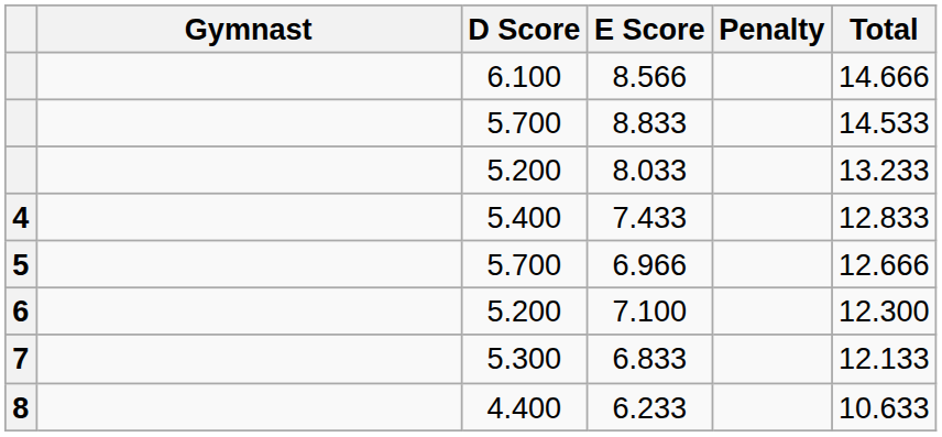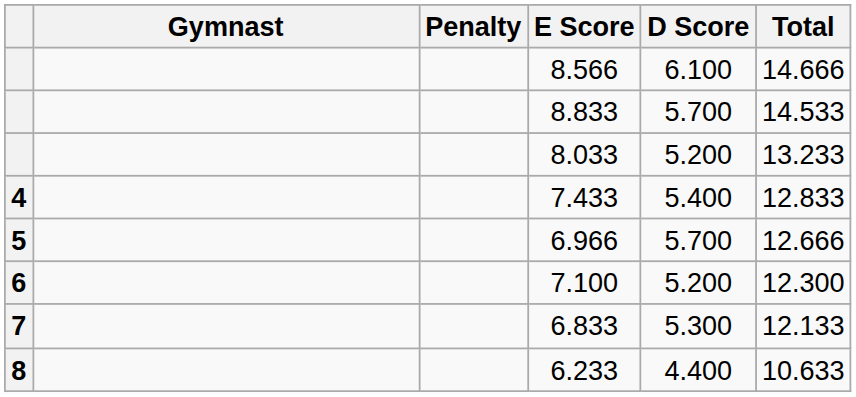 <table class="wikitable sortable" style="text-align:center; font-size:95%;">
 <tr>
 <th></th>
 <th width="210">Gymnast</th>
+<th>Penalty</th>
+<th>E Score</th>
 <th>D Score</th>
-<th>E Score</th>
-<th>Penalty</th>
 <th>Total</th>
 </tr>
 <tr>
 <th></th>
 <td align="left"></td>
+<td></td>
+<td>8.566</td>
 <td>6.100</td>
-<td>8.566</td>
-<td></td>
 <td>14.666</td>
 </tr>
 <tr>
 <th></th>
 <td align="left"></td>
+<td></td>
+<td>8.833</td>
 <td>5.700</td>
-<td>8.833</td>
-<td></td>
 <td>14.533</td>
 </tr>
 <tr>
 <th></th>
 <td align="left"></td>
+<td></td>
+<td>8.033</td>
 <td>5.200</td>
-<td>8.033</td>
-<td></td>
 <td>13.233</td>
 </tr>
 <tr>
 <th>4</th>
 <td align="left"></td>
+<td></td>
+<td>7.433</td>
 <td>5.400</td>
-<td>7.433</td>
-<td></td>
 <td>12.833</td>
 </tr>
 <tr>
 <th>5</th>
 <td align="left"></td>
+<td></td>
+<td>6.966</td>
 <td>5.700</td>
-<td>6.966</td>
-<td></td>
 <td>12.666</td>
 </tr>
 <tr>
 <th>6</th>
 <td align="left"></td>
+<td></td>
+<td>7.100</td>
 <td>5.200</td>
-<td>7.100</td>
-<td></td>
 <td>12.300</td>
 </tr>
 <tr>
 <th>7</th>
 <td align="left"></td>
+<td></td>
+<td>6.833</td>
 <td>5.300</td>
-<td>6.833</td>
-<td></td>
 <td>12.133</td>
 </tr>
 <tr>
 <th>8</th>
 <td align="left"></td>
+<td></td>
+<td>6.233</td>
 <td>4.400</td>
-<td>6.233</td>
-<td></td>
 <td>10.633</td>
 </tr>
 </table>
